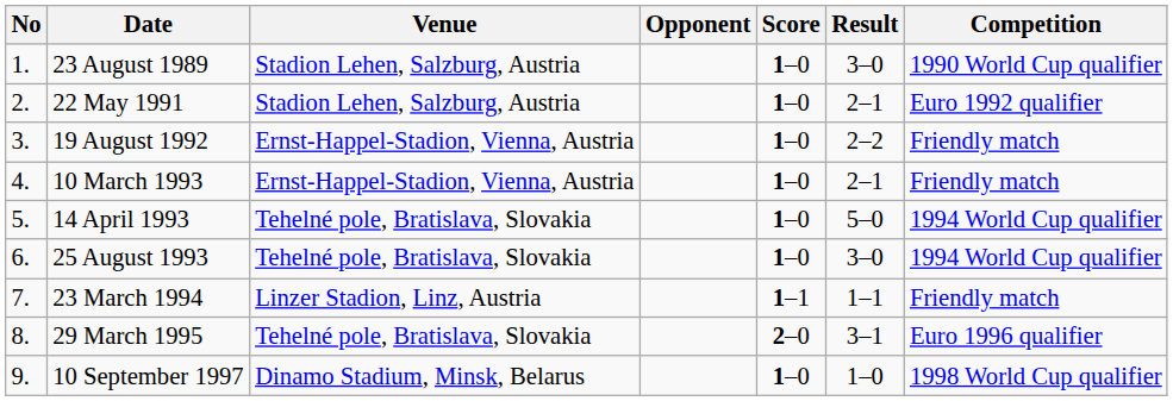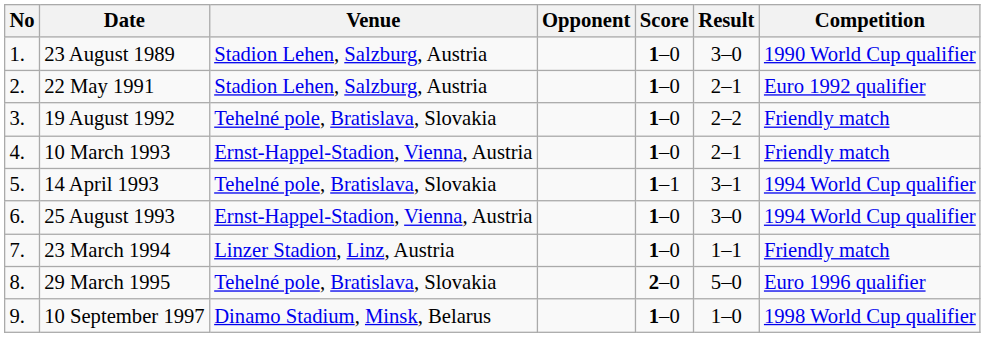 <table class="wikitable" style="font-size:100%;">
 <tr>
 <th>No</th>
 <th>Date</th>
 <th>Venue</th>
 <th>Opponent</th>
 <th>Score</th>
 <th>Result</th>
 <th>Competition</th>
 </tr>
 <tr>
 <td>1.</td>
 <td>23 August 1989</td>
 <td><a href='#'>Stadion Lehen</a>, <a href='#'>Salzburg</a>, Austria</td>
 <td></td>
 <td align=center><strong>1</strong>–0</td>
 <td align=center>3–0</td>
 <td><a href='#'>1990 World Cup qualifier</a></td>
 </tr>
 <tr>
 <td>2.</td>
 <td>22 May 1991</td>
 <td><a href='#'>Stadion Lehen</a>, <a href='#'>Salzburg</a>, Austria</td>
 <td></td>
 <td align=center><strong>1</strong>–0</td>
 <td align=center>2–1</td>
 <td><a href='#'>Euro 1992 qualifier</a></td>
 </tr>
 <tr>
 <td>3.</td>
 <td>19 August 1992</td>
-<td><a href='#'>Ernst-Happel-Stadion</a>, <a href='#'>Vienna</a>, Austria</td>
+<td><a href='#'>Tehelné pole</a>, <a href='#'>Bratislava</a>, Slovakia</td>
 <td></td>
 <td align=center><strong>1</strong>–0</td>
 <td align=center>2–2</td>
 <td><a href='#'>Friendly match</a></td>
 </tr>
 <tr>
 <td>4.</td>
 <td>10 March 1993</td>
 <td><a href='#'>Ernst-Happel-Stadion</a>, <a href='#'>Vienna</a>, Austria</td>
 <td></td>
 <td align=center><strong>1</strong>–0</td>
 <td align=center>2–1</td>
 <td><a href='#'>Friendly match</a></td>
 </tr>
 <tr>
 <td>5.</td>
 <td>14 April 1993</td>
 <td><a href='#'>Tehelné pole</a>, <a href='#'>Bratislava</a>, Slovakia</td>
 <td></td>
-<td align=center><strong>1</strong>–0</td>
-<td align=center>5–0</td>
+<td align=center><strong>1</strong>–1</td>
+<td align=center>3–1</td>
 <td><a href='#'>1994 World Cup qualifier</a></td>
 </tr>
 <tr>
 <td>6.</td>
 <td>25 August 1993</td>
-<td><a href='#'>Tehelné pole</a>, <a href='#'>Bratislava</a>, Slovakia</td>
+<td><a href='#'>Ernst-Happel-Stadion</a>, <a href='#'>Vienna</a>, Austria</td>
 <td></td>
 <td align=center><strong>1</strong>–0</td>
 <td align=center>3–0</td>
 <td><a href='#'>1994 World Cup qualifier</a></td>
 </tr>
 <tr>
 <td>7.</td>
 <td>23 March 1994</td>
 <td><a href='#'>Linzer Stadion</a>, <a href='#'>Linz</a>, Austria</td>
 <td></td>
-<td align=center><strong>1</strong>–1</td>
+<td align=center><strong>1</strong>–0</td>
 <td align=center>1–1</td>
 <td><a href='#'>Friendly match</a></td>
 </tr>
 <tr>
 <td>8.</td>
 <td>29 March 1995</td>
 <td><a href='#'>Tehelné pole</a>, <a href='#'>Bratislava</a>, Slovakia</td>
 <td></td>
 <td align=center><strong>2</strong>–0</td>
-<td align=center>3–1</td>
+<td align=center>5–0</td>
 <td><a href='#'>Euro 1996 qualifier</a></td>
 </tr>
 <tr>
 <td>9.</td>
 <td>10 September 1997</td>
 <td><a href='#'>Dinamo Stadium</a>, <a href='#'>Minsk</a>, Belarus</td>
 <td></td>
 <td align=center><strong>1</strong>–0</td>
 <td align=center>1–0</td>
 <td><a href='#'>1998 World Cup qualifier</a></td>
 </tr>
 </table>
